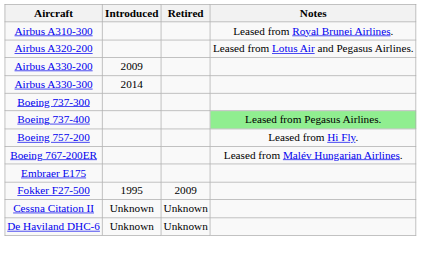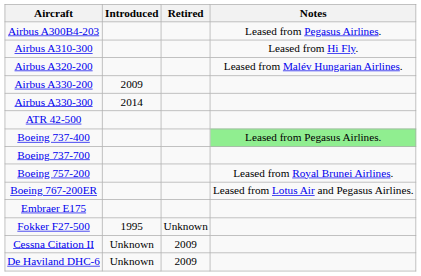 <table class="wikitable" style="text-align:center; margin:auto;">
 <tr>
 <th>Aircraft</th>
 <th>Introduced</th>
 <th>Retired</th>
 <th class="unsortable">Notes</th>
 </tr>
 <tr>
+<td><a href='#'>Airbus A300B4-203</a></td>
+<td></td>
+<td></td>
+<td>Leased from <a href='#'>Pegasus Airlines</a>.</td>
+</tr>
+<tr>
 <td><a href='#'>Airbus A310-300</a></td>
 <td></td>
 <td></td>
-<td>Leased from <a href='#'>Royal Brunei Airlines</a>.</td>
+<td>Leased from <a href='#'>Hi Fly</a>.</td>
 </tr>
 <tr>
 <td><a href='#'>Airbus A320-200</a></td>
 <td></td>
 <td></td>
-<td>Leased from <a href='#'>Lotus Air</a> and Pegasus Airlines.</td>
+<td>Leased from <a href='#'>Malév Hungarian Airlines</a>.</td>
 </tr>
 <tr>
 <td><a href='#'>Airbus A330-200</a></td>
 <td>2009</td>
 <td></td>
 <td></td>
 </tr>
 <tr>
 <td><a href='#'>Airbus A330-300</a></td>
 <td>2014</td>
 <td></td>
 <td></td>
 </tr>
 <tr>
-<td><a href='#'>Boeing 737-300</a></td>
+<td><a href='#'>ATR 42-500</a></td>
 <td></td>
 <td></td>
 <td></td>
 </tr>
 <tr>
 <td><a href='#'>Boeing 737-400</a></td>
 <td></td>
 <td></td>
 <td style="background: lightgreen;">Leased from Pegasus Airlines.</td>
 </tr>
 <tr>
+<td><a href='#'>Boeing 737-700</a></td>
+<td></td>
+<td></td>
+<td></td>
+</tr>
+<tr>
 <td><a href='#'>Boeing 757-200</a></td>
 <td></td>
 <td></td>
-<td>Leased from <a href='#'>Hi Fly</a>.</td>
+<td>Leased from <a href='#'>Royal Brunei Airlines</a>.</td>
 </tr>
 <tr>
 <td><a href='#'>Boeing 767-200ER</a></td>
 <td></td>
 <td></td>
-<td>Leased from <a href='#'>Malév Hungarian Airlines</a>.</td>
+<td>Leased from <a href='#'>Lotus Air</a> and Pegasus Airlines.</td>
 </tr>
 <tr>
 <td><a href='#'>Embraer E175</a></td>
 <td></td>
 <td></td>
 <td></td>
 </tr>
 <tr>
 <td><a href='#'>Fokker F27-500</a></td>
 <td>1995</td>
-<td>2009</td>
+<td>Unknown</td>
 <td></td>
 </tr>
 <tr>
 <td><a href='#'>Cessna Citation II</a></td>
 <td>Unknown</td>
-<td>Unknown</td>
+<td>2009</td>
 <td></td>
 </tr>
 <tr>
 <td><a href='#'>De Haviland DHC-6</a></td>
 <td>Unknown</td>
-<td>Unknown</td>
+<td>2009</td>
 <td></td>
 </tr>
 </table>
